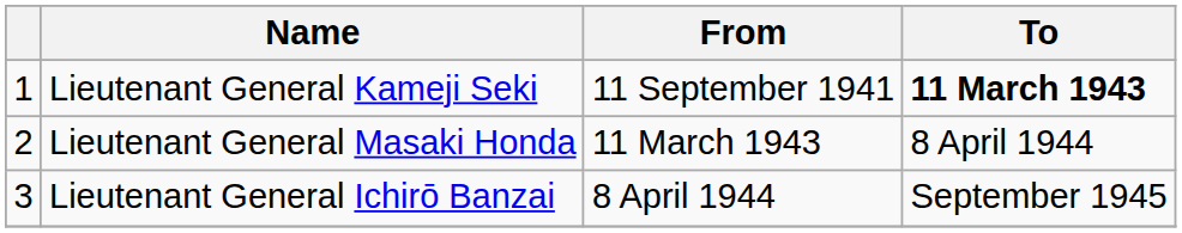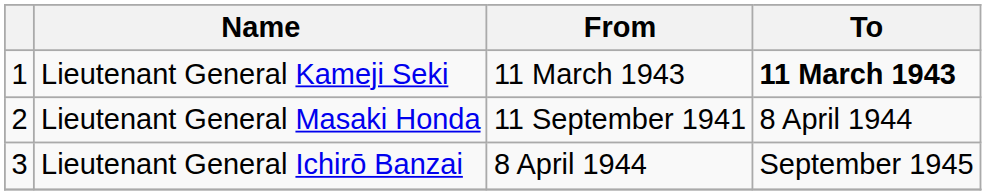 <table class=wikitable>
 <tr>
 <th></th>
 <th>Name</th>
 <th>From</th>
 <th>To</th>
 </tr>
 <tr>
 <td>1</td>
 <td>Lieutenant General <a href='#'>Kameji Seki</a></td>
-<td>11 September 1941</td>
+<td>11 March 1943</td>
 <td><strong>11 March 1943</strong></td>
 </tr>
 <tr>
 <td>2</td>
 <td>Lieutenant General <a href='#'>Masaki Honda</a></td>
-<td>11 March 1943</td>
+<td>11 September 1941</td>
 <td>8 April 1944</td>
 </tr>
 <tr>
 <td>3</td>
 <td>Lieutenant General <a href='#'>Ichirō Banzai</a></td>
 <td>8 April 1944</td>
 <td>September 1945</td>
 </tr>
 <tr>
 </tr>
 </table>
